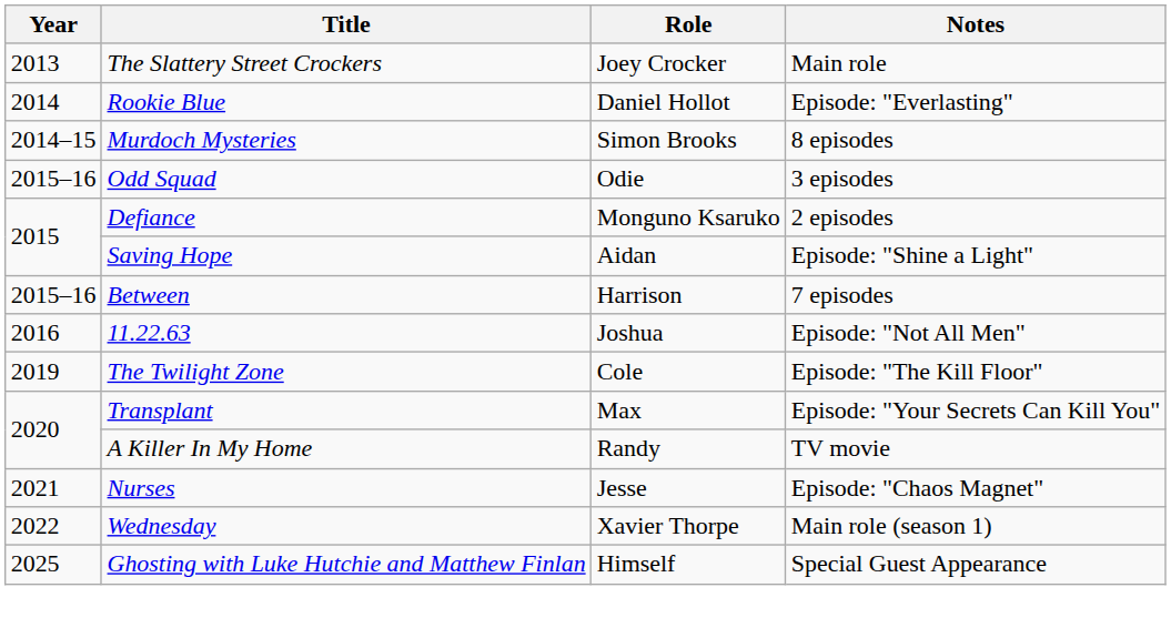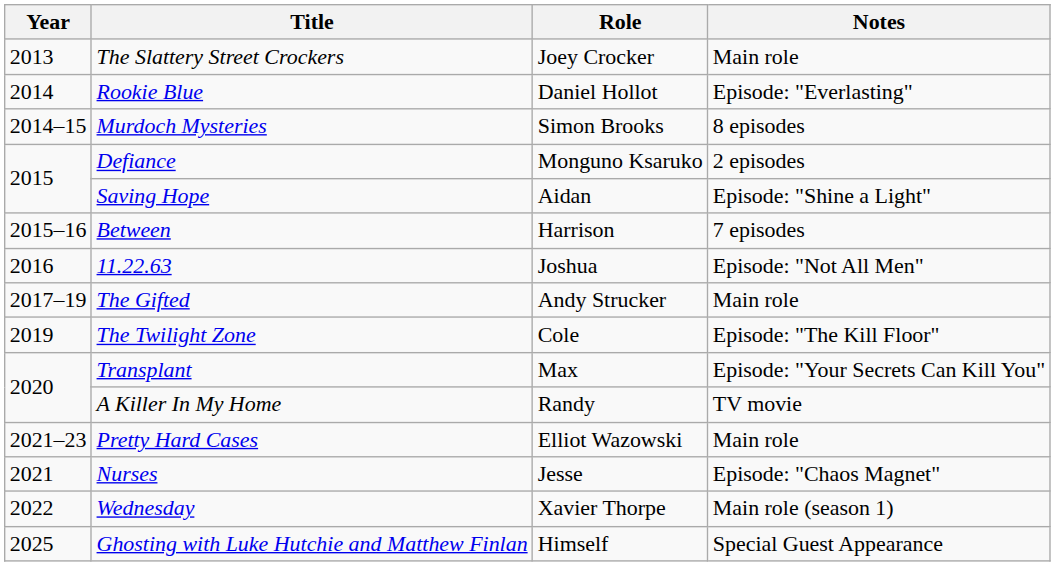 <table class="wikitable sortable">
 <tr>
 <th>Year</th>
 <th>Title</th>
 <th>Role</th>
 <th class="unsortable">Notes</th>
 </tr>
 <tr>
 <td>2013</td>
 <td data-sort-value="Slattery Street Crockers, The"><em>The Slattery Street Crockers</em></td>
 <td>Joey Crocker</td>
 <td>Main role</td>
 </tr>
 <tr>
 <td>2014</td>
 <td><em><a href='#'>Rookie Blue</a></em></td>
 <td>Daniel Hollot</td>
 <td>Episode: "Everlasting"</td>
 </tr>
 <tr>
 <td>2014–15</td>
 <td><em><a href='#'>Murdoch Mysteries</a></em></td>
 <td>Simon Brooks</td>
 <td>8 episodes</td>
 </tr>
 <tr>
-<td>2015–16</td>
-<td><em><a href='#'>Odd Squad</a></em></td>
-<td>Odie</td>
-<td>3 episodes</td>
-</tr>
-<tr>
 <td rowspan="2">2015</td>
 <td><em><a href='#'>Defiance</a></em></td>
 <td>Monguno Ksaruko</td>
 <td>2 episodes</td>
 </tr>
 <tr>
 <td><em><a href='#'>Saving Hope</a></em></td>
 <td>Aidan</td>
 <td>Episode: "Shine a Light"</td>
 </tr>
 <tr>
 <td>2015–16</td>
 <td><em><a href='#'>Between</a></em></td>
 <td>Harrison</td>
 <td>7 episodes</td>
 </tr>
 <tr>
 <td>2016</td>
 <td><em><a href='#'>11.22.63</a></em></td>
 <td>Joshua</td>
 <td>Episode: "Not All Men"</td>
 </tr>
 <tr>
+<td>2017–19</td>
+<td data-sort-value="Gifted, The"><em><a href='#'>The Gifted</a></em></td>
+<td>Andy Strucker</td>
+<td>Main role</td>
+</tr>
+<tr>
 <td>2019</td>
 <td data-sort-value="Twilight Zone, The"><em><a href='#'>The Twilight Zone</a></em></td>
 <td>Cole</td>
 <td>Episode: "The Kill Floor"</td>
 </tr>
 <tr>
 <td rowspan="2">2020</td>
 <td><em><a href='#'>Transplant</a></em></td>
 <td>Max</td>
 <td>Episode: "Your Secrets Can Kill You"</td>
 </tr>
 <tr>
 <td data-sort-value="Killer In My Home, A"><em>A Killer In My Home</em></td>
 <td>Randy</td>
 <td>TV movie</td>
+</tr>
+<tr>
+<td>2021–23</td>
+<td><em><a href='#'>Pretty Hard Cases</a></em></td>
+<td>Elliot Wazowski</td>
+<td>Main role</td>
 </tr>
 <tr>
 <td>2021</td>
 <td><em><a href='#'>Nurses</a></em></td>
 <td>Jesse</td>
 <td>Episode: "Chaos Magnet"</td>
 </tr>
 <tr>
 <td>2022</td>
 <td><em><a href='#'>Wednesday</a></em></td>
 <td>Xavier Thorpe</td>
 <td>Main role (season 1)</td>
 </tr>
 <tr>
 <td>2025</td>
 <td><em><a href='#'>Ghosting with Luke Hutchie and Matthew Finlan</a></em></td>
 <td>Himself</td>
 <td>Special Guest Appearance</td>
 </tr>
 </table>
